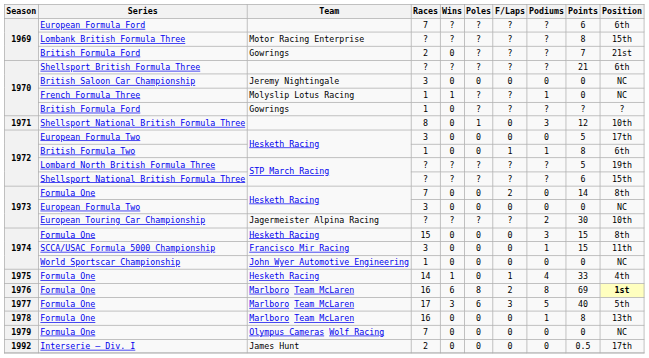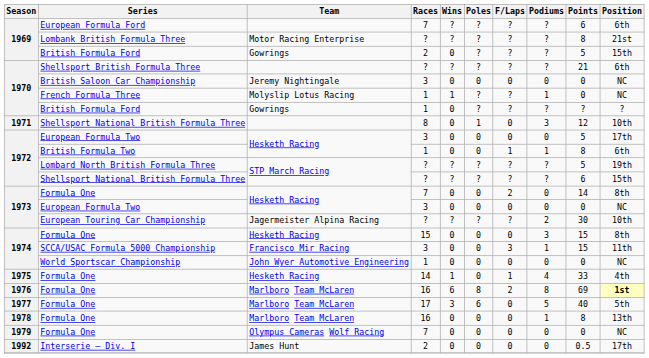 <table class="wikitable" style="font-size: 90%; text-align:center">
 <tr>
 <th>Season</th>
 <th>Series</th>
 <th>Team</th>
 <th>Races</th>
 <th>Wins</th>
 <th>Poles</th>
 <th>F/Laps</th>
 <th>Podiums</th>
 <th>Points</th>
 <th>Position</th>
 </tr>
 <tr>
 <th rowspan=3>1969</th>
 <td align=left><a href='#'>European Formula Ford</a></td>
 <td align=left></td>
 <td>7</td>
 <td>?</td>
 <td>?</td>
 <td>?</td>
 <td>?</td>
 <td>6</td>
 <td>6th</td>
 </tr>
 <tr>
 <td align=left><a href='#'>Lombank British Formula Three</a></td>
 <td align=left>Motor Racing Enterprise</td>
 <td>?</td>
 <td>?</td>
 <td>?</td>
 <td>?</td>
 <td>?</td>
 <td>8</td>
-<td>15th</td>
+<td>21st</td>
 </tr>
 <tr>
 <td align=left><a href='#'>British Formula Ford</a></td>
 <td align=left>Gowrings</td>
 <td>2</td>
 <td>0</td>
 <td>?</td>
 <td>?</td>
 <td>?</td>
-<td>7</td>
-<td>21st</td>
+<td>5</td>
+<td>15th</td>
 </tr>
 <tr>
 <th rowspan=4>1970</th>
 <td align=left><a href='#'>Shellsport British Formula Three</a></td>
 <td align=left></td>
 <td>?</td>
 <td>?</td>
 <td>?</td>
 <td>?</td>
 <td>?</td>
 <td>21</td>
 <td>6th</td>
 </tr>
 <tr>
 <td align=left><a href='#'>British Saloon Car Championship</a></td>
 <td align=left>Jeremy Nightingale</td>
 <td>3</td>
 <td>0</td>
 <td>0</td>
 <td>0</td>
 <td>0</td>
 <td>0</td>
 <td>NC</td>
 </tr>
 <tr>
 <td align=left><a href='#'>French Formula Three</a></td>
 <td align=left>Molyslip Lotus Racing</td>
 <td>1</td>
 <td>1</td>
 <td>?</td>
 <td>?</td>
 <td>1</td>
 <td>0</td>
 <td>NC</td>
 </tr>
 <tr>
 <td align=left><a href='#'>British Formula Ford</a></td>
 <td align=left>Gowrings</td>
 <td>1</td>
 <td>0</td>
 <td>?</td>
 <td>?</td>
 <td>?</td>
 <td>?</td>
 <td>?</td>
 </tr>
 <tr>
 <th>1971</th>
 <td align=left><a href='#'>Shellsport National British Formula Three</a></td>
 <td align=left></td>
 <td>8</td>
 <td>0</td>
 <td>1</td>
 <td>0</td>
 <td>3</td>
 <td>12</td>
 <td>10th</td>
 </tr>
 <tr>
 <th rowspan=4>1972</th>
 <td align=left><a href='#'>European Formula Two</a></td>
 <td rowspan="2" style="text-align:left"><a href='#'>Hesketh Racing</a></td>
 <td>3</td>
 <td>0</td>
 <td>0</td>
 <td>0</td>
 <td>0</td>
 <td>5</td>
 <td>17th</td>
 </tr>
 <tr>
 <td align=left><a href='#'>British Formula Two</a></td>
 <td>1</td>
 <td>0</td>
 <td>0</td>
 <td>1</td>
 <td>1</td>
 <td>8</td>
 <td>6th</td>
 </tr>
 <tr>
 <td align=left><a href='#'>Lombard North British Formula Three</a></td>
 <td rowspan="2" style="text-align:left"><a href='#'>STP March Racing</a></td>
 <td>?</td>
 <td>?</td>
 <td>?</td>
 <td>?</td>
 <td>?</td>
 <td>5</td>
 <td>19th</td>
 </tr>
 <tr>
 <td align=left><a href='#'>Shellsport National British Formula Three</a></td>
 <td>?</td>
 <td>?</td>
 <td>?</td>
 <td>?</td>
 <td>?</td>
 <td>6</td>
 <td>15th</td>
 </tr>
 <tr>
 <th rowspan=3>1973</th>
 <td align=left><a href='#'>Formula One</a></td>
 <td rowspan="2" style="text-align:left"><a href='#'>Hesketh Racing</a></td>
 <td>7</td>
 <td>0</td>
 <td>0</td>
 <td>2</td>
 <td>0</td>
 <td>14</td>
 <td>8th</td>
 </tr>
 <tr>
 <td align=left><a href='#'>European Formula Two</a></td>
 <td>3</td>
 <td>0</td>
 <td>0</td>
 <td>0</td>
 <td>0</td>
 <td>0</td>
 <td>NC</td>
 </tr>
 <tr>
 <td align=left><a href='#'>European Touring Car Championship</a></td>
 <td align=left>Jagermeister Alpina Racing</td>
 <td>?</td>
 <td>?</td>
 <td>?</td>
 <td>?</td>
 <td>2</td>
 <td>30</td>
 <td>10th</td>
 </tr>
 <tr>
 <th rowspan=3>1974</th>
 <td align=left><a href='#'>Formula One</a></td>
 <td align=left><a href='#'>Hesketh Racing</a></td>
 <td>15</td>
 <td>0</td>
 <td>0</td>
 <td>0</td>
 <td>3</td>
 <td>15</td>
 <td>8th</td>
 </tr>
 <tr>
 <td align=left><a href='#'>SCCA/USAC Formula 5000 Championship</a></td>
 <td align=left><a href='#'>Francisco Mir Racing</a></td>
 <td>3</td>
 <td>0</td>
 <td>0</td>
-<td>0</td>
+<td>3</td>
 <td>1</td>
 <td>15</td>
 <td>11th</td>
 </tr>
 <tr>
 <td align=left><a href='#'>World Sportscar Championship</a></td>
 <td align=left><a href='#'>John Wyer Automotive Engineering</a></td>
 <td>1</td>
 <td>0</td>
 <td>0</td>
 <td>0</td>
 <td>0</td>
 <td>0</td>
 <td>NC</td>
 </tr>
 <tr>
 <th>1975</th>
 <td align=left><a href='#'>Formula One</a></td>
 <td align=left><a href='#'>Hesketh Racing</a></td>
 <td>14</td>
 <td>1</td>
 <td>0</td>
 <td>1</td>
 <td>4</td>
 <td>33</td>
 <td>4th</td>
 </tr>
 <tr>
 <th>1976</th>
 <td align=left><a href='#'>Formula One</a></td>
 <td align=left><a href='#'>Marlboro</a> <a href='#'>Team McLaren</a></td>
 <td>16</td>
 <td>6</td>
 <td>8</td>
 <td>2</td>
 <td>8</td>
 <td>69</td>
 <td style="background:#FFFFBF"><strong>1st</strong></td>
 </tr>
 <tr>
 <th>1977</th>
 <td align=left><a href='#'>Formula One</a></td>
 <td align=left><a href='#'>Marlboro</a> <a href='#'>Team McLaren</a></td>
 <td>17</td>
 <td>3</td>
 <td>6</td>
-<td>3</td>
+<td>0</td>
 <td>5</td>
 <td>40</td>
 <td>5th</td>
 </tr>
 <tr>
 <th>1978</th>
 <td align=left><a href='#'>Formula One</a></td>
 <td align=left><a href='#'>Marlboro</a> <a href='#'>Team McLaren</a></td>
 <td>16</td>
 <td>0</td>
 <td>0</td>
 <td>0</td>
 <td>1</td>
 <td>8</td>
 <td>13th</td>
 </tr>
 <tr>
 <th>1979</th>
 <td align=left><a href='#'>Formula One</a></td>
 <td align=left><a href='#'>Olympus Cameras</a> <a href='#'>Wolf Racing</a></td>
 <td>7</td>
 <td>0</td>
 <td>0</td>
 <td>0</td>
 <td>0</td>
 <td>0</td>
 <td>NC</td>
 </tr>
 <tr>
 <th>1992</th>
 <td align=left><a href='#'>Interserie – Div. I</a></td>
 <td align=left>James Hunt</td>
 <td>2</td>
 <td>0</td>
 <td>0</td>
 <td>0</td>
 <td>0</td>
 <td>0.5</td>
 <td>17th</td>
 </tr>
 <tr>
 </tr>
 </table>
